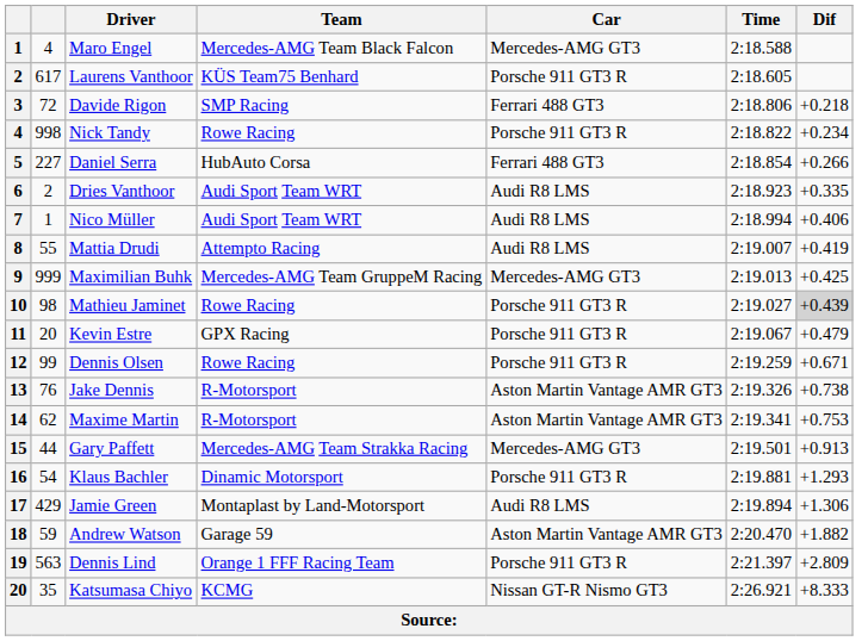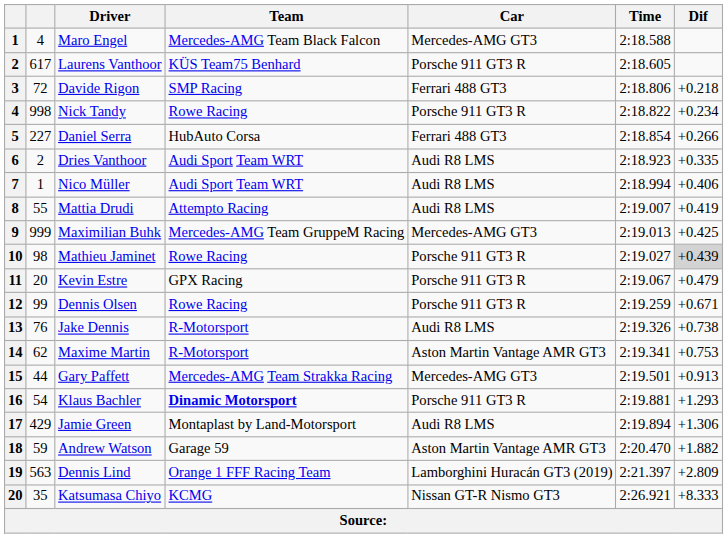 <table class="wikitable" style="font-size: 85%;">
 <tr>
 <th></th>
 <th></th>
 <th>Driver</th>
 <th>Team</th>
 <th>Car</th>
 <th>Time</th>
 <th>Dif</th>
 </tr>
 <tr>
 <th>1</th>
 <td align="center">4</td>
 <td> <a href='#'>Maro Engel</a></td>
 <td><a href='#'>Mercedes-AMG</a> Team Black Falcon</td>
 <td>Mercedes-AMG GT3</td>
 <td align="center">2:18.588</td>
 <td></td>
 </tr>
 <tr>
 <th>2</th>
 <td align="center">617</td>
 <td> <a href='#'>Laurens Vanthoor</a></td>
 <td><a href='#'>KÜS Team75 Benhard</a></td>
 <td>Porsche 911 GT3 R</td>
 <td align="center">2:18.605</td>
 <td></td>
 </tr>
 <tr>
 <th>3</th>
 <td align="center">72</td>
 <td> <a href='#'>Davide Rigon</a></td>
 <td><a href='#'>SMP Racing</a></td>
 <td>Ferrari 488 GT3</td>
 <td align="center">2:18.806</td>
 <td>+0.218</td>
 </tr>
 <tr>
 <th>4</th>
 <td align="center">998</td>
 <td> <a href='#'>Nick Tandy</a></td>
 <td><a href='#'>Rowe Racing</a></td>
 <td>Porsche 911 GT3 R</td>
 <td align="center">2:18.822</td>
 <td>+0.234</td>
 </tr>
 <tr>
 <th>5</th>
 <td align="center">227</td>
 <td> <a href='#'>Daniel Serra</a></td>
 <td>HubAuto Corsa</td>
 <td>Ferrari 488 GT3</td>
 <td align="center">2:18.854</td>
 <td>+0.266</td>
 </tr>
 <tr>
 <th>6</th>
 <td align="center">2</td>
 <td> <a href='#'>Dries Vanthoor</a></td>
 <td><a href='#'>Audi Sport</a> <a href='#'>Team WRT</a></td>
 <td>Audi R8 LMS</td>
 <td align="center">2:18.923</td>
 <td>+0.335</td>
 </tr>
 <tr>
 <th>7</th>
 <td align="center">1</td>
 <td> <a href='#'>Nico Müller</a></td>
 <td><a href='#'>Audi Sport</a> <a href='#'>Team WRT</a></td>
 <td>Audi R8 LMS</td>
 <td align="center">2:18.994</td>
 <td>+0.406</td>
 </tr>
 <tr>
 <th>8</th>
 <td align="center">55</td>
 <td> <a href='#'>Mattia Drudi</a></td>
 <td><a href='#'>Attempto Racing</a></td>
 <td>Audi R8 LMS</td>
 <td align="center">2:19.007</td>
 <td>+0.419</td>
 </tr>
 <tr>
 <th>9</th>
 <td align="center">999</td>
 <td> <a href='#'>Maximilian Buhk</a></td>
 <td><a href='#'>Mercedes-AMG</a> Team GruppeM Racing</td>
 <td>Mercedes-AMG GT3</td>
 <td align="center">2:19.013</td>
 <td>+0.425</td>
 </tr>
 <tr>
 <th>10</th>
 <td align="center">98</td>
 <td> <a href='#'>Mathieu Jaminet</a></td>
 <td><a href='#'>Rowe Racing</a></td>
 <td>Porsche 911 GT3 R</td>
 <td align="center">2:19.027</td>
 <td style="background: lightgrey;">+0.439</td>
 </tr>
 <tr>
 <th>11</th>
 <td align="center">20</td>
 <td> <a href='#'>Kevin Estre</a></td>
 <td>GPX Racing</td>
 <td>Porsche 911 GT3 R</td>
 <td align="center">2:19.067</td>
 <td>+0.479</td>
 </tr>
 <tr>
 <th>12</th>
 <td align="center">99</td>
 <td> <a href='#'>Dennis Olsen</a></td>
 <td><a href='#'>Rowe Racing</a></td>
 <td>Porsche 911 GT3 R</td>
 <td align="center">2:19.259</td>
 <td>+0.671</td>
 </tr>
 <tr>
 <th>13</th>
 <td align="center">76</td>
 <td> <a href='#'>Jake Dennis</a></td>
 <td><a href='#'>R-Motorsport</a></td>
-<td>Aston Martin Vantage AMR GT3</td>
+<td>Audi R8 LMS</td>
 <td align="center">2:19.326</td>
 <td>+0.738</td>
 </tr>
 <tr>
 <th>14</th>
 <td align="center">62</td>
 <td> <a href='#'>Maxime Martin</a></td>
 <td><a href='#'>R-Motorsport</a></td>
 <td>Aston Martin Vantage AMR GT3</td>
 <td align="center">2:19.341</td>
 <td>+0.753</td>
 </tr>
 <tr>
 <th>15</th>
 <td align="center">44</td>
 <td> <a href='#'>Gary Paffett</a></td>
 <td><a href='#'>Mercedes-AMG</a> <a href='#'>Team Strakka Racing</a></td>
 <td>Mercedes-AMG GT3</td>
 <td align="center">2:19.501</td>
 <td>+0.913</td>
 </tr>
 <tr>
 <th>16</th>
 <td align="center">54</td>
 <td> <a href='#'>Klaus Bachler</a></td>
-<td><a href='#'>Dinamic Motorsport</a></td>
+<td><strong><a href='#'>Dinamic Motorsport</a></strong></td>
 <td>Porsche 911 GT3 R</td>
 <td align="center">2:19.881</td>
 <td>+1.293</td>
 </tr>
 <tr>
 <th>17</th>
 <td align="center">429</td>
 <td> <a href='#'>Jamie Green</a></td>
 <td>Montaplast by Land-Motorsport</td>
 <td>Audi R8 LMS</td>
 <td align="center">2:19.894</td>
 <td>+1.306</td>
 </tr>
 <tr>
 <th>18</th>
 <td align="center">59</td>
 <td> <a href='#'>Andrew Watson</a></td>
 <td>Garage 59</td>
 <td>Aston Martin Vantage AMR GT3</td>
 <td align="center">2:20.470</td>
 <td>+1.882</td>
 </tr>
 <tr>
 <th>19</th>
 <td align="center">563</td>
 <td> <a href='#'>Dennis Lind</a></td>
 <td><a href='#'>Orange 1 FFF Racing Team</a></td>
-<td>Porsche 911 GT3 R</td>
+<td>Lamborghini Huracán GT3 (2019)</td>
 <td align="center">2:21.397</td>
 <td>+2.809</td>
 </tr>
 <tr>
 <th>20</th>
 <td align="center">35</td>
 <td> <a href='#'>Katsumasa Chiyo</a></td>
 <td><a href='#'>KCMG</a></td>
 <td>Nissan GT-R Nismo GT3</td>
 <td align="center">2:26.921</td>
 <td>+8.333</td>
 </tr>
 <tr>
 <th colspan="7">Source:</th>
 </tr>
 </table>
